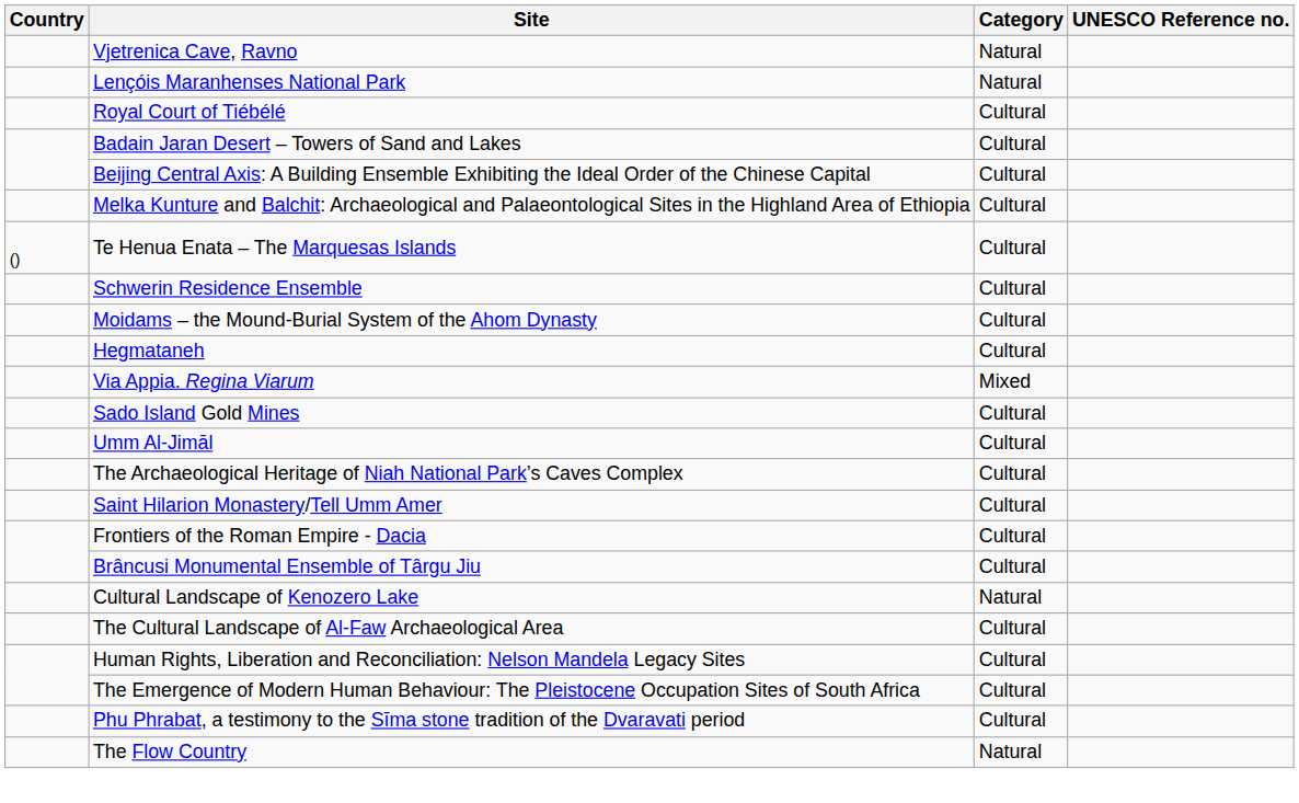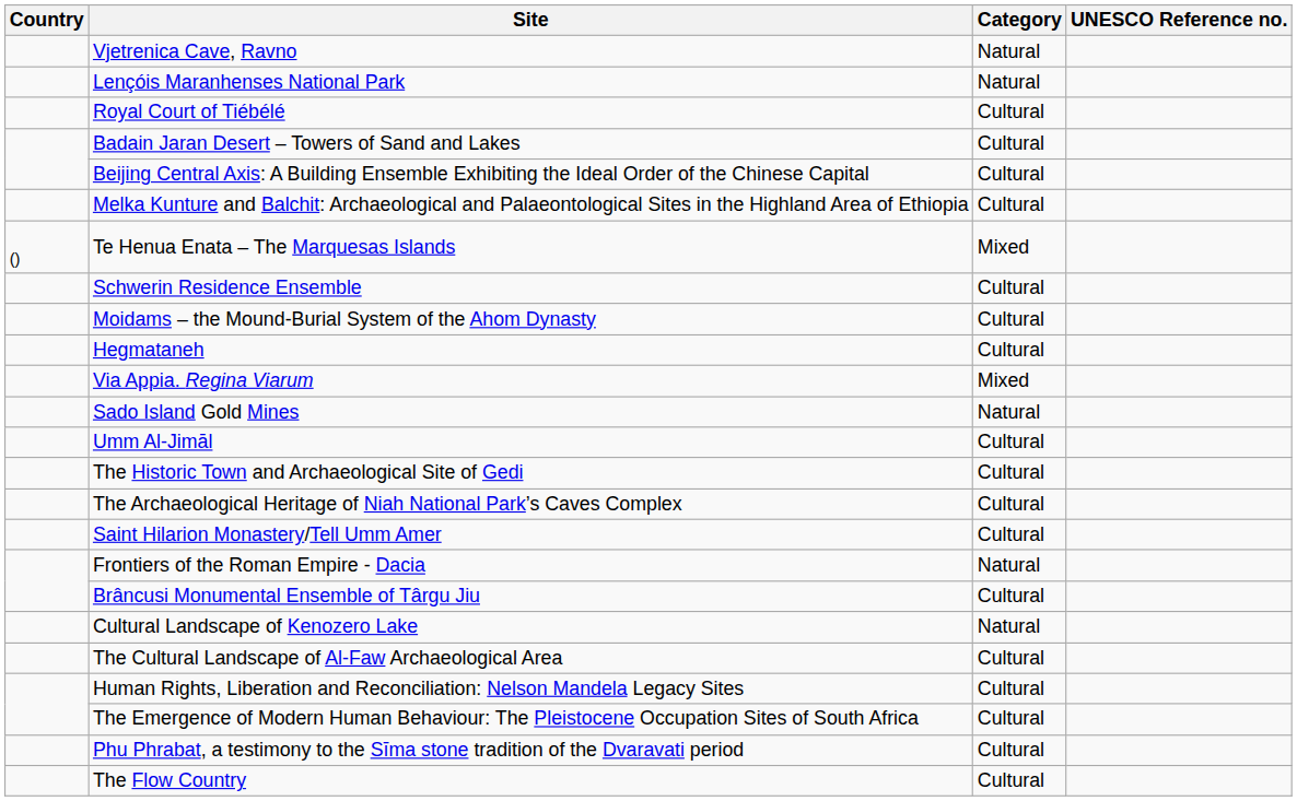 <table class="wikitable sortable">
 <tr>
 <th>Country</th>
 <th>Site</th>
 <th>Category</th>
 <th>UNESCO Reference no.</th>
 </tr>
 <tr>
 <td></td>
 <td><a href='#'>Vjetrenica Cave</a>, <a href='#'>Ravno</a></td>
 <td>Natural</td>
 <td></td>
 </tr>
 <tr>
 <td></td>
 <td><a href='#'>Lençóis Maranhenses National Park</a></td>
 <td>Natural</td>
 <td></td>
 </tr>
 <tr>
 <td></td>
 <td><a href='#'>Royal Court of Tiébélé</a></td>
 <td>Cultural</td>
 <td></td>
 </tr>
 <tr>
 <td rowspan="2"></td>
 <td><a href='#'>Badain Jaran Desert</a> – Towers of Sand and Lakes</td>
 <td>Cultural</td>
 <td></td>
 </tr>
 <tr>
 <td><a href='#'>Beijing Central Axis</a>: A Building Ensemble Exhibiting the Ideal Order of the Chinese Capital</td>
 <td>Cultural</td>
 <td></td>
 </tr>
 <tr>
 <td></td>
 <td><a href='#'>Melka Kunture</a> and <a href='#'>Balchit</a>: Archaeological and Palaeontological Sites in the Highland Area of Ethiopia</td>
 <td>Cultural</td>
 <td></td>
 </tr>
 <tr>
 <td><br><small>()</small></td>
 <td>Te Henua Enata – The <a href='#'>Marquesas Islands</a></td>
-<td>Cultural</td>
+<td>Mixed</td>
 <td></td>
 </tr>
 <tr>
 <td></td>
 <td><a href='#'>Schwerin Residence Ensemble</a></td>
 <td>Cultural</td>
 <td></td>
 </tr>
 <tr>
 <td></td>
 <td><a href='#'>Moidams</a> – the Mound-Burial System of the <a href='#'>Ahom Dynasty</a></td>
 <td>Cultural</td>
 <td></td>
 </tr>
 <tr>
 <td></td>
 <td><a href='#'>Hegmataneh</a></td>
 <td>Cultural</td>
 <td></td>
 </tr>
 <tr>
 <td></td>
 <td><a href='#'>Via Appia. <em>Regina Viarum</em></a></td>
 <td>Mixed</td>
 <td></td>
 </tr>
 <tr>
 <td></td>
 <td><a href='#'>Sado Island</a> Gold <a href='#'>Mines</a></td>
+<td>Natural</td>
+<td></td>
+</tr>
+<tr>
+<td></td>
+<td><a href='#'>Umm Al-Jimāl</a></td>
 <td>Cultural</td>
 <td></td>
 </tr>
 <tr>
 <td></td>
-<td><a href='#'>Umm Al-Jimāl</a></td>
+<td>The <a href='#'>Historic Town</a> and Archaeological Site of <a href='#'>Gedi</a></td>
 <td>Cultural</td>
 <td></td>
 </tr>
 <tr>
 <td></td>
 <td>The Archaeological Heritage of <a href='#'>Niah National Park</a>’s Caves Complex</td>
 <td>Cultural</td>
 <td></td>
 </tr>
 <tr>
 <td></td>
 <td><a href='#'>Saint Hilarion Monastery</a>/<a href='#'>Tell Umm Amer</a></td>
 <td>Cultural</td>
 <td></td>
 </tr>
 <tr>
 <td rowspan="2"></td>
 <td>Frontiers of the Roman Empire - <a href='#'>Dacia</a></td>
-<td>Cultural</td>
+<td>Natural</td>
 <td></td>
 </tr>
 <tr>
 <td><a href='#'>Brâncusi Monumental Ensemble of Târgu Jiu</a></td>
 <td>Cultural</td>
 <td></td>
 </tr>
 <tr>
 <td></td>
 <td>Cultural Landscape of <a href='#'>Kenozero Lake</a></td>
 <td>Natural</td>
 <td></td>
 </tr>
 <tr>
 <td></td>
 <td>The Cultural Landscape of <a href='#'>Al-Faw</a> Archaeological Area</td>
 <td>Cultural</td>
 <td></td>
 </tr>
 <tr>
 <td rowspan="2"></td>
 <td>Human Rights, Liberation and Reconciliation: <a href='#'>Nelson Mandela</a> Legacy Sites</td>
 <td>Cultural</td>
 <td></td>
 </tr>
 <tr>
 <td>The Emergence of Modern Human Behaviour: The <a href='#'>Pleistocene</a> Occupation Sites of South Africa</td>
 <td>Cultural</td>
 <td></td>
 </tr>
 <tr>
 <td></td>
 <td><a href='#'>Phu Phrabat</a>, a testimony to the <a href='#'>Sīma stone</a> tradition of the <a href='#'>Dvaravati</a> period</td>
 <td>Cultural</td>
 <td></td>
 </tr>
 <tr>
 <td></td>
 <td>The <a href='#'>Flow Country</a></td>
-<td>Natural</td>
+<td>Cultural</td>
 <td></td>
 </tr>
 </table>
